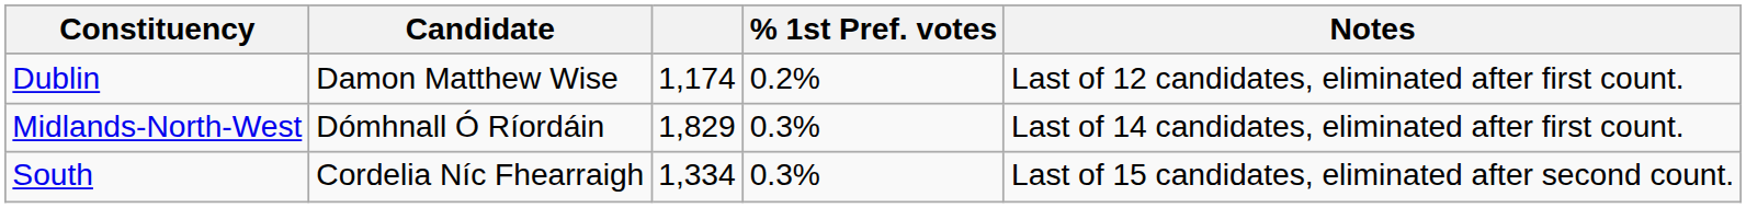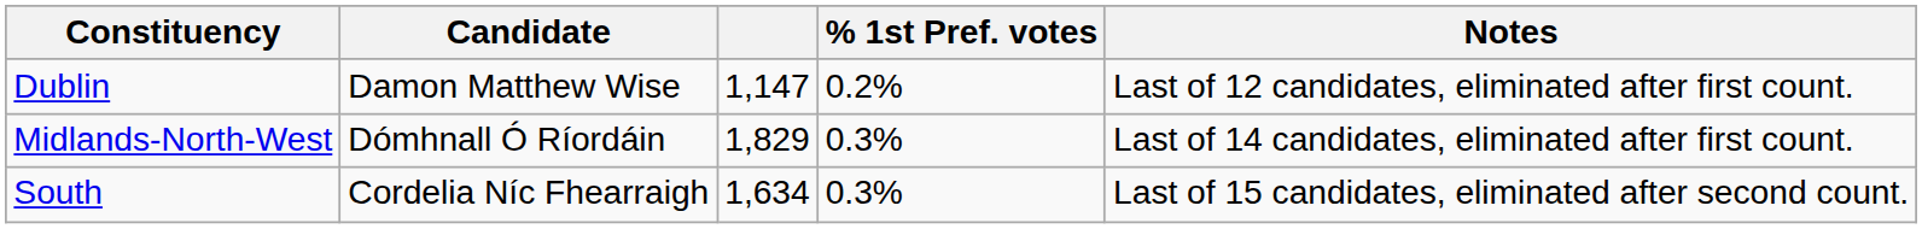 <table class="wikitable">
 <tr>
 <th>Constituency</th>
 <th>Candidate</th>
 <th></th>
 <th>% 1st Pref. votes</th>
 <th>Notes</th>
 </tr>
 <tr>
 <td><a href='#'>Dublin</a></td>
 <td>Damon Matthew Wise</td>
-<td>1,174</td>
+<td>1,147</td>
 <td>0.2%</td>
 <td>Last of 12 candidates, eliminated after first count.</td>
 </tr>
 <tr>
 <td><a href='#'>Midlands-North-West</a></td>
 <td>Dómhnall Ó Ríordáin</td>
 <td>1,829</td>
 <td>0.3%</td>
 <td>Last of 14 candidates, eliminated after first count.</td>
 </tr>
 <tr>
 <td><a href='#'>South</a></td>
 <td>Cordelia Níc Fhearraigh</td>
-<td>1,334</td>
+<td>1,634</td>
 <td>0.3%</td>
 <td>Last of 15 candidates, eliminated after second count.</td>
 </tr>
 </table>
